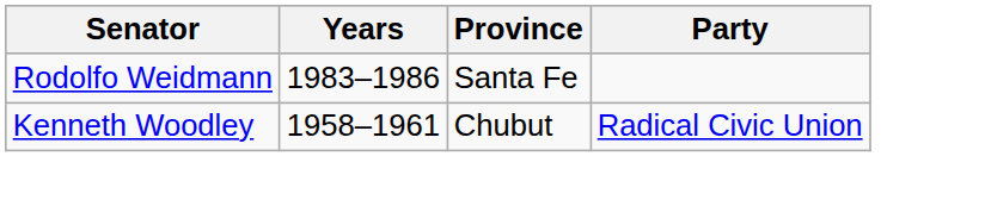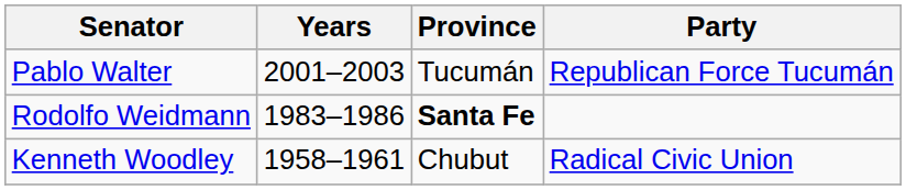 <table class=wikitable>
 <tr>
 <th>Senator</th>
 <th>Years</th>
 <th>Province</th>
 <th>Party</th>
 </tr>
 <tr>
+<td><a href='#'>Pablo Walter</a></td>
+<td>2001–2003</td>
+<td>Tucumán</td>
+<td><a href='#'>Republican Force Tucumán</a></td>
+</tr>
+<tr>
 <td><a href='#'>Rodolfo Weidmann</a></td>
 <td>1983–1986</td>
-<td>Santa Fe</td>
+<td><strong>Santa Fe</strong></td>
 <td></td>
 </tr>
 <tr>
 <td><a href='#'>Kenneth Woodley</a></td>
 <td>1958–1961</td>
 <td>Chubut</td>
 <td><a href='#'>Radical Civic Union</a></td>
 </tr>
 </table>
